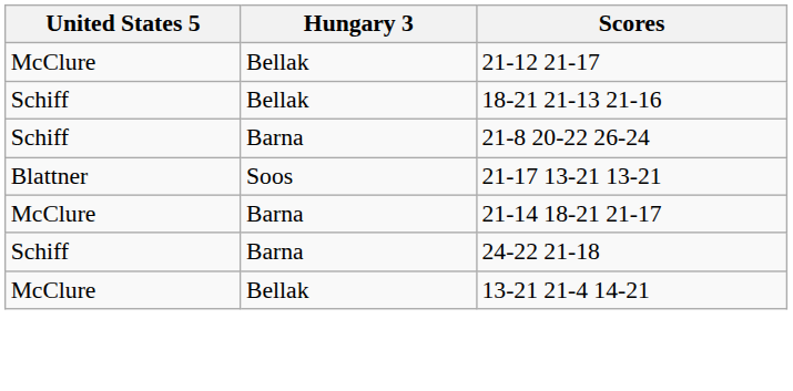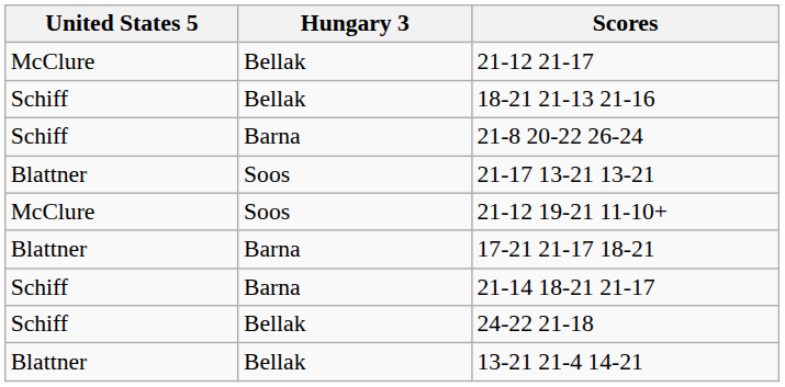 <table class="wikitable">
 <tr>
 <th width=150> United States 5</th>
 <th width=150> Hungary 3</th>
 <th width=200>Scores</th>
 </tr>
 <tr>
 <td>McClure</td>
 <td>Bellak</td>
 <td>21-12 21-17</td>
 </tr>
 <tr>
 <td>Schiff</td>
 <td>Bellak</td>
 <td>18-21 21-13 21-16</td>
 </tr>
 <tr>
 <td>Schiff</td>
 <td>Barna</td>
 <td>21-8 20-22 26-24</td>
 </tr>
 <tr>
 <td>Blattner</td>
 <td>Soos</td>
 <td>21-17 13-21 13-21</td>
 </tr>
 <tr>
 <td>McClure</td>
+<td>Soos</td>
+<td>21-12 19-21 11-10+</td>
+</tr>
+<tr>
+<td>Blattner</td>
+<td>Barna</td>
+<td>17-21 21-17 18-21</td>
+</tr>
+<tr>
+<td>Schiff</td>
 <td>Barna</td>
 <td>21-14 18-21 21-17</td>
 </tr>
 <tr>
 <td>Schiff</td>
-<td>Barna</td>
+<td>Bellak</td>
 <td>24-22 21-18</td>
 </tr>
 <tr>
-<td>McClure</td>
+<td>Blattner</td>
 <td>Bellak</td>
 <td>13-21 21-4 14-21</td>
 </tr>
 </table>
